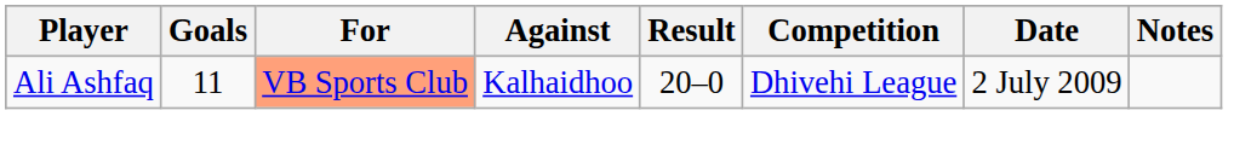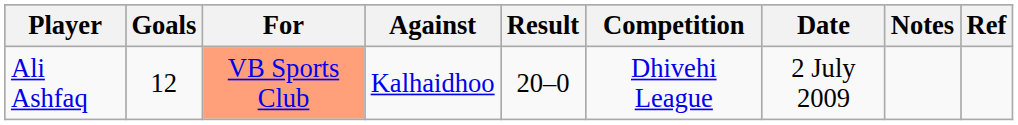 <table class="wikitable" style="text-align:center;">
 <tr>
 <th>Player</th>
 <th>Goals</th>
 <th>For</th>
 <th>Against</th>
 <th>Result</th>
 <th>Competition</th>
 <th>Date</th>
 <th>Notes</th>
+<th>Ref</th>
 </tr>
 <tr>
 <td align="left"><a href='#'>Ali Ashfaq</a></td>
-<td>11</td>
+<td>12</td>
 <td style="background: lightsalmon;"><a href='#'>VB Sports Club</a></td>
 <td><a href='#'>Kalhaidhoo</a></td>
 <td>20–0</td>
 <td><a href='#'>Dhivehi League</a></td>
 <td>2 July 2009</td>
 <td></td>
+<td></td>
 </tr>
 </table>
